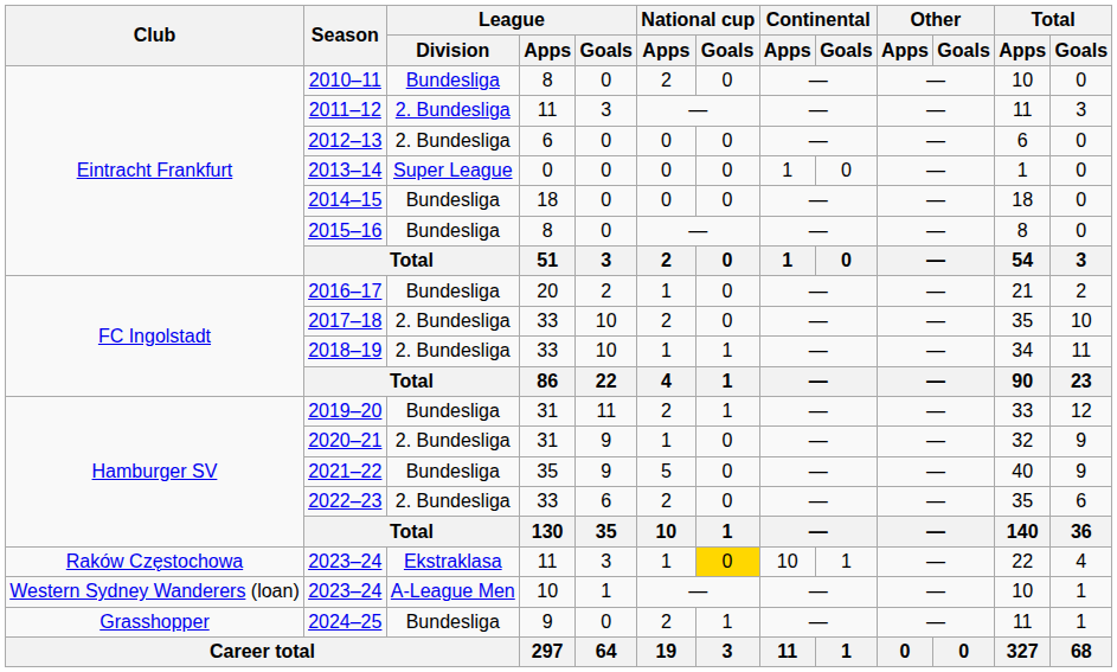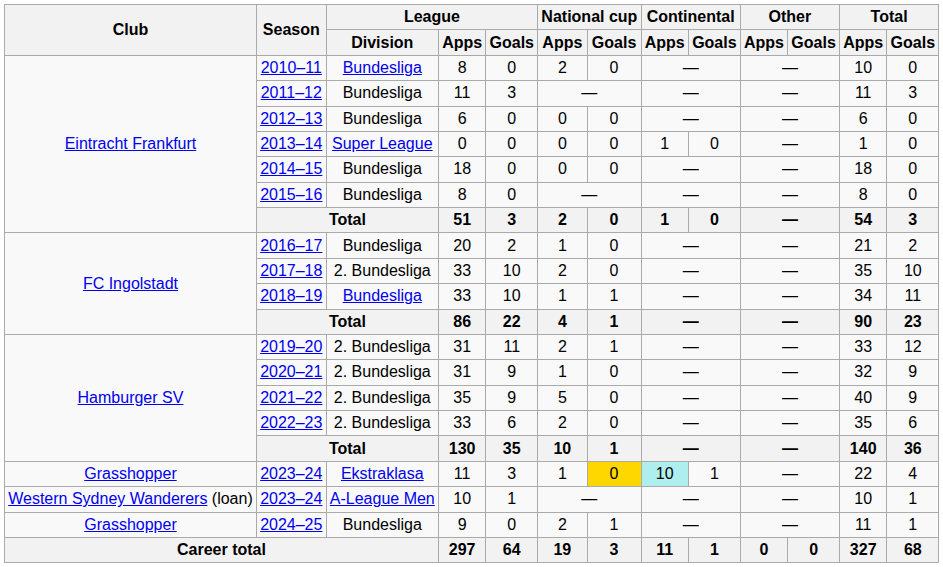 <table class="wikitable" style="text-align: center;">
 <tr>
 <th rowspan="2">Club</th>
 <th rowspan="2">Season</th>
 <th colspan="3">League</th>
 <th colspan="2">National cup</th>
 <th colspan="2">Continental</th>
 <th colspan="2">Other</th>
 <th colspan="2">Total</th>
 </tr>
 <tr>
 <th>Division</th>
 <th>Apps</th>
 <th>Goals</th>
 <th>Apps</th>
 <th>Goals</th>
 <th>Apps</th>
 <th>Goals</th>
 <th>Apps</th>
 <th>Goals</th>
 <th>Apps</th>
 <th>Goals</th>
 </tr>
 <tr>
 <td rowspan="7"><a href='#'>Eintracht Frankfurt</a></td>
 <td><a href='#'>2010–11</a></td>
 <td><a href='#'>Bundesliga</a></td>
 <td>8</td>
 <td>0</td>
 <td>2</td>
 <td>0</td>
 <td colspan="2">—</td>
 <td colspan="2">—</td>
 <td>10</td>
 <td>0</td>
 </tr>
 <tr>
 <td><a href='#'>2011–12</a></td>
-<td><a href='#'>2. Bundesliga</a></td>
+<td>Bundesliga</td>
 <td>11</td>
 <td>3</td>
 <td colspan="2">—</td>
 <td colspan="2">—</td>
 <td colspan="2">—</td>
 <td>11</td>
 <td>3</td>
 </tr>
 <tr>
 <td><a href='#'>2012–13</a></td>
-<td>2. Bundesliga</td>
+<td>Bundesliga</td>
 <td>6</td>
 <td>0</td>
 <td>0</td>
 <td>0</td>
 <td colspan="2">—</td>
 <td colspan="2">—</td>
 <td>6</td>
 <td>0</td>
 </tr>
 <tr>
 <td><a href='#'>2013–14</a></td>
 <td><a href='#'>Super League</a></td>
 <td>0</td>
 <td>0</td>
 <td>0</td>
 <td>0</td>
 <td>1</td>
 <td>0</td>
 <td colspan="2">—</td>
 <td>1</td>
 <td>0</td>
 </tr>
 <tr>
 <td><a href='#'>2014–15</a></td>
 <td>Bundesliga</td>
 <td>18</td>
 <td>0</td>
 <td>0</td>
 <td>0</td>
 <td colspan="2">—</td>
 <td colspan="2">—</td>
 <td>18</td>
 <td>0</td>
 </tr>
 <tr>
 <td><a href='#'>2015–16</a></td>
 <td>Bundesliga</td>
 <td>8</td>
 <td>0</td>
 <td colspan="2">—</td>
 <td colspan="2">—</td>
 <td colspan="2">—</td>
 <td>8</td>
 <td>0</td>
 </tr>
 <tr>
 <th colspan="2">Total</th>
 <th>51</th>
 <th>3</th>
 <th>2</th>
 <th>0</th>
 <th>1</th>
 <th>0</th>
 <th colspan="2">—</th>
 <th>54</th>
 <th>3</th>
 </tr>
 <tr>
 <td rowspan="4"><a href='#'>FC Ingolstadt</a></td>
 <td><a href='#'>2016–17</a></td>
 <td>Bundesliga</td>
 <td>20</td>
 <td>2</td>
 <td>1</td>
 <td>0</td>
 <td colspan="2">—</td>
 <td colspan="2">—</td>
 <td>21</td>
 <td>2</td>
 </tr>
 <tr>
 <td><a href='#'>2017–18</a></td>
 <td>2. Bundesliga</td>
 <td>33</td>
 <td>10</td>
 <td>2</td>
 <td>0</td>
 <td colspan="2">—</td>
 <td colspan="2">—</td>
 <td>35</td>
 <td>10</td>
 </tr>
 <tr>
 <td><a href='#'>2018–19</a></td>
-<td>2. Bundesliga</td>
+<td><a href='#'>Bundesliga</a></td>
 <td>33</td>
 <td>10</td>
 <td>1</td>
 <td>1</td>
 <td colspan="2">—</td>
 <td colspan="2">—</td>
 <td>34</td>
 <td>11</td>
 </tr>
 <tr>
 <th colspan="2">Total</th>
 <th>86</th>
 <th>22</th>
 <th>4</th>
 <th>1</th>
 <th colspan="2">—</th>
 <th colspan="2">—</th>
 <th>90</th>
 <th>23</th>
 </tr>
 <tr>
 <td rowspan="5"><a href='#'>Hamburger SV</a></td>
 <td><a href='#'>2019–20</a></td>
-<td>Bundesliga</td>
+<td>2. Bundesliga</td>
 <td>31</td>
 <td>11</td>
 <td>2</td>
 <td>1</td>
 <td colspan="2">—</td>
 <td colspan="2">—</td>
 <td>33</td>
 <td>12</td>
 </tr>
 <tr>
 <td><a href='#'>2020–21</a></td>
 <td>2. Bundesliga</td>
 <td>31</td>
 <td>9</td>
 <td>1</td>
 <td>0</td>
 <td colspan="2">—</td>
 <td colspan="2">—</td>
 <td>32</td>
 <td>9</td>
 </tr>
 <tr>
 <td><a href='#'>2021–22</a></td>
-<td>Bundesliga</td>
+<td>2. Bundesliga</td>
 <td>35</td>
 <td>9</td>
 <td>5</td>
 <td>0</td>
 <td colspan="2">—</td>
 <td colspan="2">—</td>
 <td>40</td>
 <td>9</td>
 </tr>
 <tr>
 <td><a href='#'>2022–23</a></td>
 <td>2. Bundesliga</td>
 <td>33</td>
 <td>6</td>
 <td>2</td>
 <td>0</td>
 <td colspan="2">—</td>
 <td colspan="2">—</td>
 <td>35</td>
 <td>6</td>
 </tr>
 <tr>
 <th colspan="2">Total</th>
 <th>130</th>
 <th>35</th>
 <th>10</th>
 <th>1</th>
 <th colspan="2">—</th>
 <th colspan="2">—</th>
 <th>140</th>
 <th>36</th>
 </tr>
 <tr>
-<td><a href='#'>Raków Częstochowa</a></td>
+<td><a href='#'>Grasshopper</a></td>
 <td><a href='#'>2023–24</a></td>
 <td><a href='#'>Ekstraklasa</a></td>
 <td>11</td>
 <td>3</td>
 <td>1</td>
 <td style="background: gold;">0</td>
-<td>10</td>
+<td style="background: paleturquoise;">10</td>
 <td>1</td>
 <td colspan="2">—</td>
 <td>22</td>
 <td>4</td>
 </tr>
 <tr>
 <td><a href='#'>Western Sydney Wanderers</a> (loan)</td>
 <td><a href='#'>2023–24</a></td>
 <td><a href='#'>A-League Men</a></td>
 <td>10</td>
 <td>1</td>
 <td colspan="2">—</td>
 <td colspan="2">—</td>
 <td colspan="2">—</td>
 <td>10</td>
 <td>1</td>
 </tr>
 <tr>
 <td><a href='#'>Grasshopper</a></td>
 <td><a href='#'>2024–25</a></td>
 <td>Bundesliga</td>
 <td>9</td>
 <td>0</td>
 <td>2</td>
 <td>1</td>
 <td colspan=2>—</td>
 <td colspan=2>—</td>
 <td>11</td>
 <td>1</td>
 </tr>
 <tr>
 <th colspan="3">Career total</th>
 <th>297</th>
 <th>64</th>
 <th>19</th>
 <th>3</th>
 <th>11</th>
 <th>1</th>
 <th>0</th>
 <th>0</th>
 <th>327</th>
 <th>68</th>
 </tr>
 </table>
